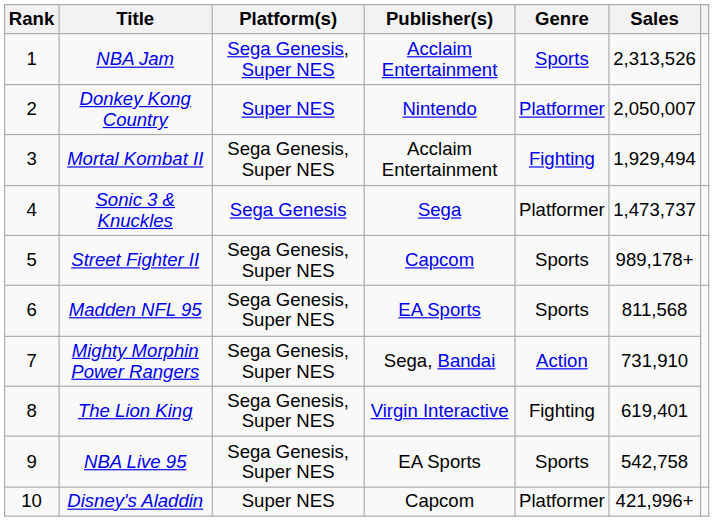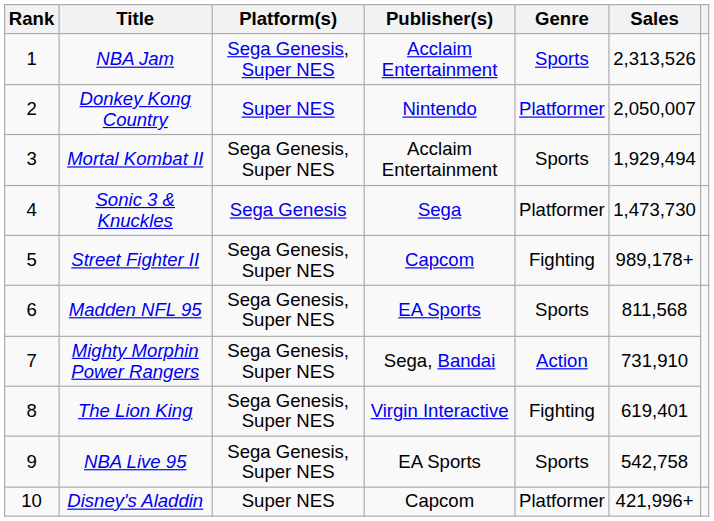 <table class="wikitable sortable" style="text-align:center">
 <tr>
 <th>Rank</th>
 <th>Title</th>
 <th>Platform(s)</th>
 <th>Publisher(s)</th>
 <th>Genre</th>
 <th>Sales</th>
 <th class="unsortable"></th>
 </tr>
 <tr>
 <td>1</td>
 <td><em><a href='#'>NBA Jam</a></em></td>
 <td><a href='#'>Sega Genesis</a>, <a href='#'>Super NES</a></td>
 <td><a href='#'>Acclaim Entertainment</a></td>
 <td><a href='#'>Sports</a></td>
 <td>2,313,526</td>
 <td rowspan="3"></td>
 </tr>
 <tr>
 <td>2</td>
 <td><em><a href='#'>Donkey Kong Country</a></em></td>
 <td><a href='#'>Super NES</a></td>
 <td><a href='#'>Nintendo</a></td>
 <td><a href='#'>Platformer</a></td>
 <td>2,050,007</td>
 </tr>
 <tr>
 <td>3</td>
 <td><em><a href='#'>Mortal Kombat II</a></em></td>
 <td>Sega Genesis, Super NES</td>
 <td>Acclaim Entertainment</td>
-<td><a href='#'>Fighting</a></td>
+<td>Sports</td>
 <td>1,929,494</td>
 </tr>
 <tr>
 <td>4</td>
 <td><em><a href='#'>Sonic 3 & Knuckles</a></em></td>
 <td><a href='#'>Sega Genesis</a></td>
 <td><a href='#'>Sega</a></td>
 <td>Platformer</td>
-<td>1,473,737</td>
+<td>1,473,730</td>
 <td></td>
 </tr>
 <tr>
 <td>5</td>
 <td><em><a href='#'>Street Fighter II</a></em></td>
 <td>Sega Genesis, Super NES</td>
 <td><a href='#'>Capcom</a></td>
-<td>Sports</td>
+<td>Fighting</td>
 <td>989,178+</td>
 <td></td>
 </tr>
 <tr>
 <td>6</td>
 <td><em><a href='#'>Madden NFL 95</a></em></td>
 <td>Sega Genesis, Super NES</td>
 <td><a href='#'>EA Sports</a></td>
 <td>Sports</td>
 <td>811,568</td>
 <td rowspan="4"></td>
 </tr>
 <tr>
 <td>7</td>
 <td><a href='#'><em>Mighty Morphin Power Rangers</em></a></td>
 <td>Sega Genesis, Super NES</td>
 <td>Sega, <a href='#'>Bandai</a></td>
 <td><a href='#'>Action</a></td>
 <td>731,910</td>
 </tr>
 <tr>
 <td>8</td>
 <td><a href='#'><em>The Lion King</em></a></td>
 <td>Sega Genesis, Super NES</td>
 <td><a href='#'>Virgin Interactive</a></td>
 <td>Fighting</td>
 <td>619,401</td>
 </tr>
 <tr>
 <td>9</td>
 <td><em><a href='#'>NBA Live 95</a></em></td>
 <td>Sega Genesis, Super NES</td>
 <td>EA Sports</td>
 <td>Sports</td>
 <td>542,758</td>
 </tr>
 <tr>
 <td>10</td>
 <td><a href='#'><em>Disney's Aladdin</em></a></td>
 <td>Super NES</td>
 <td>Capcom</td>
 <td>Platformer</td>
 <td>421,996+</td>
 <td></td>
 </tr>
 </table>
